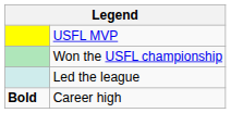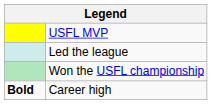 <table class="wikitable">
 <tr>
 <th colspan="2">Legend</th>
 </tr>
 <tr>
 <td style="background:#ffff00; width:3em;"></td>
 <td><a href='#'>USFL MVP</a></td>
 </tr>
 <tr>
+<td style="background:#cfecec; width:3em;"></td>
+<td>Led the league</td>
+</tr>
+<tr>
 <td style="background:#afe6ba; width:3em;"></td>
 <td>Won the <a href='#'>USFL championship</a></td>
-</tr>
-<tr>
-<td style="background:#cfecec; width:3em;"></td>
-<td>Led the league</td>
 </tr>
 <tr>
 <td><strong>Bold</strong></td>
 <td>Career high</td>
 </tr>
 </table>
